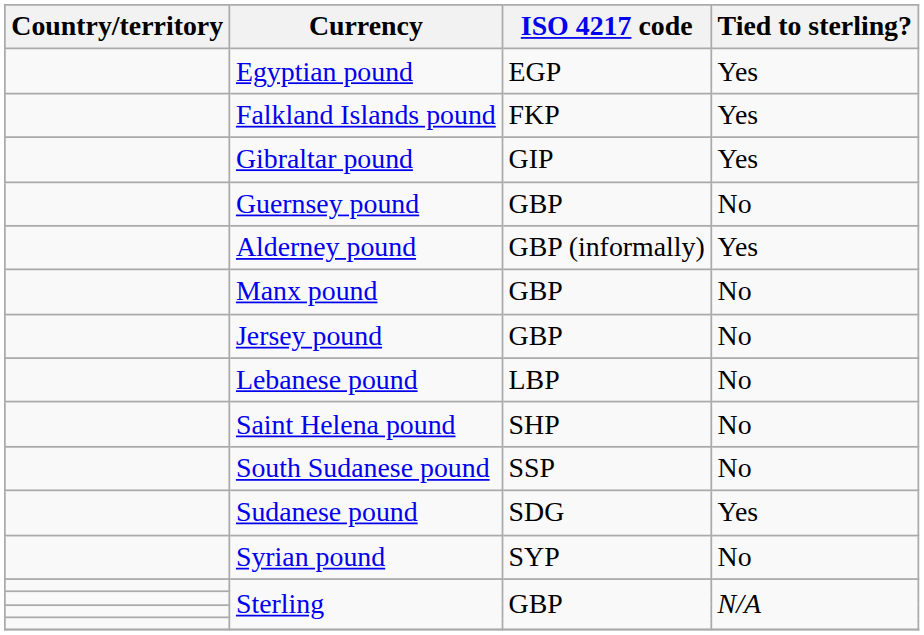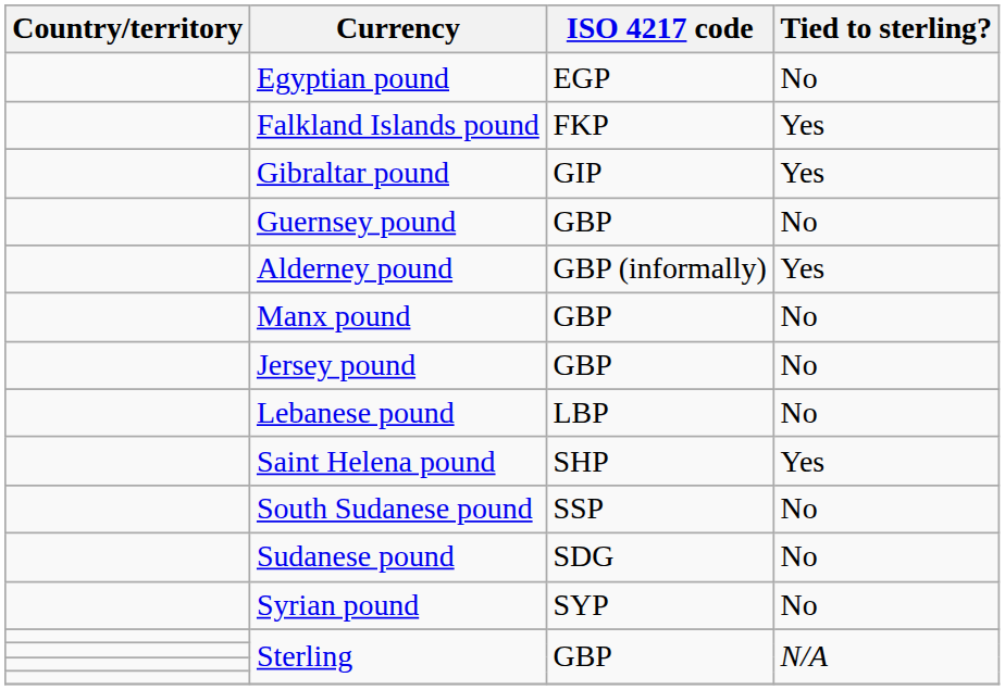 <table class="wikitable sortable">
 <tr>
 <th>Country/territory</th>
 <th>Currency</th>
 <th><a href='#'>ISO 4217</a> code</th>
 <th>Tied to sterling?</th>
 </tr>
 <tr>
 <td></td>
 <td><a href='#'>Egyptian pound</a></td>
 <td>EGP</td>
-<td>Yes</td>
+<td>No</td>
 </tr>
 <tr>
 <td></td>
 <td><a href='#'>Falkland Islands pound</a></td>
 <td>FKP</td>
 <td>Yes</td>
 </tr>
 <tr>
 <td></td>
 <td><a href='#'>Gibraltar pound</a></td>
 <td>GIP</td>
 <td>Yes</td>
 </tr>
 <tr>
 <td></td>
 <td><a href='#'>Guernsey pound</a></td>
 <td>GBP</td>
 <td>No</td>
 </tr>
 <tr>
 <td></td>
 <td><a href='#'>Alderney pound</a></td>
 <td>GBP (informally)</td>
 <td>Yes</td>
 </tr>
 <tr>
 <td></td>
 <td><a href='#'>Manx pound</a></td>
 <td>GBP</td>
 <td>No</td>
 </tr>
 <tr>
 <td></td>
 <td><a href='#'>Jersey pound</a></td>
 <td>GBP</td>
 <td>No</td>
 </tr>
 <tr>
 <td></td>
 <td><a href='#'>Lebanese pound</a></td>
 <td>LBP</td>
 <td>No</td>
 </tr>
 <tr>
 <td></td>
 <td><a href='#'>Saint Helena pound</a></td>
 <td>SHP</td>
-<td>No</td>
+<td>Yes</td>
 </tr>
 <tr>
 <td></td>
 <td><a href='#'>South Sudanese pound</a></td>
 <td>SSP</td>
 <td>No</td>
 </tr>
 <tr>
 <td></td>
 <td><a href='#'>Sudanese pound</a></td>
 <td>SDG</td>
-<td>Yes</td>
+<td>No</td>
 </tr>
 <tr>
 <td></td>
 <td><a href='#'>Syrian pound</a></td>
 <td>SYP</td>
 <td>No</td>
 </tr>
 <tr>
 <td></td>
 <td rowspan=4><a href='#'>Sterling</a></td>
 <td rowspan=4>GBP</td>
 <td rowspan=4><em>N/A</em></td>
 </tr>
 <tr>
 <td></td>
 </tr>
 <tr>
 <td></td>
 </tr>
 <tr>
 <td></td>
 </tr>
 <tr>
 </tr>
 </table>
